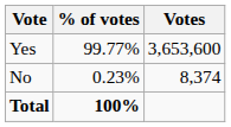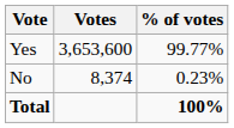 <table class="wikitable" style="text-align:right">
 <tr>
 <th>Vote</th>
+<th>Votes</th>
 <th>% of votes</th>
-<th>Votes</th>
 </tr>
 <tr>
 <td align="left">Yes</td>
+<td>3,653,600</td>
 <td>99.77%</td>
-<td>3,653,600</td>
 </tr>
 <tr>
 <td align="left">No</td>
+<td>8,374</td>
 <td>0.23%</td>
-<td>8,374</td>
 </tr>
 <tr>
 <td align="left"><strong>Total</strong></td>
+<td></td>
 <td><strong>100%</strong></td>
-<td></td>
 </tr>
 </table>
